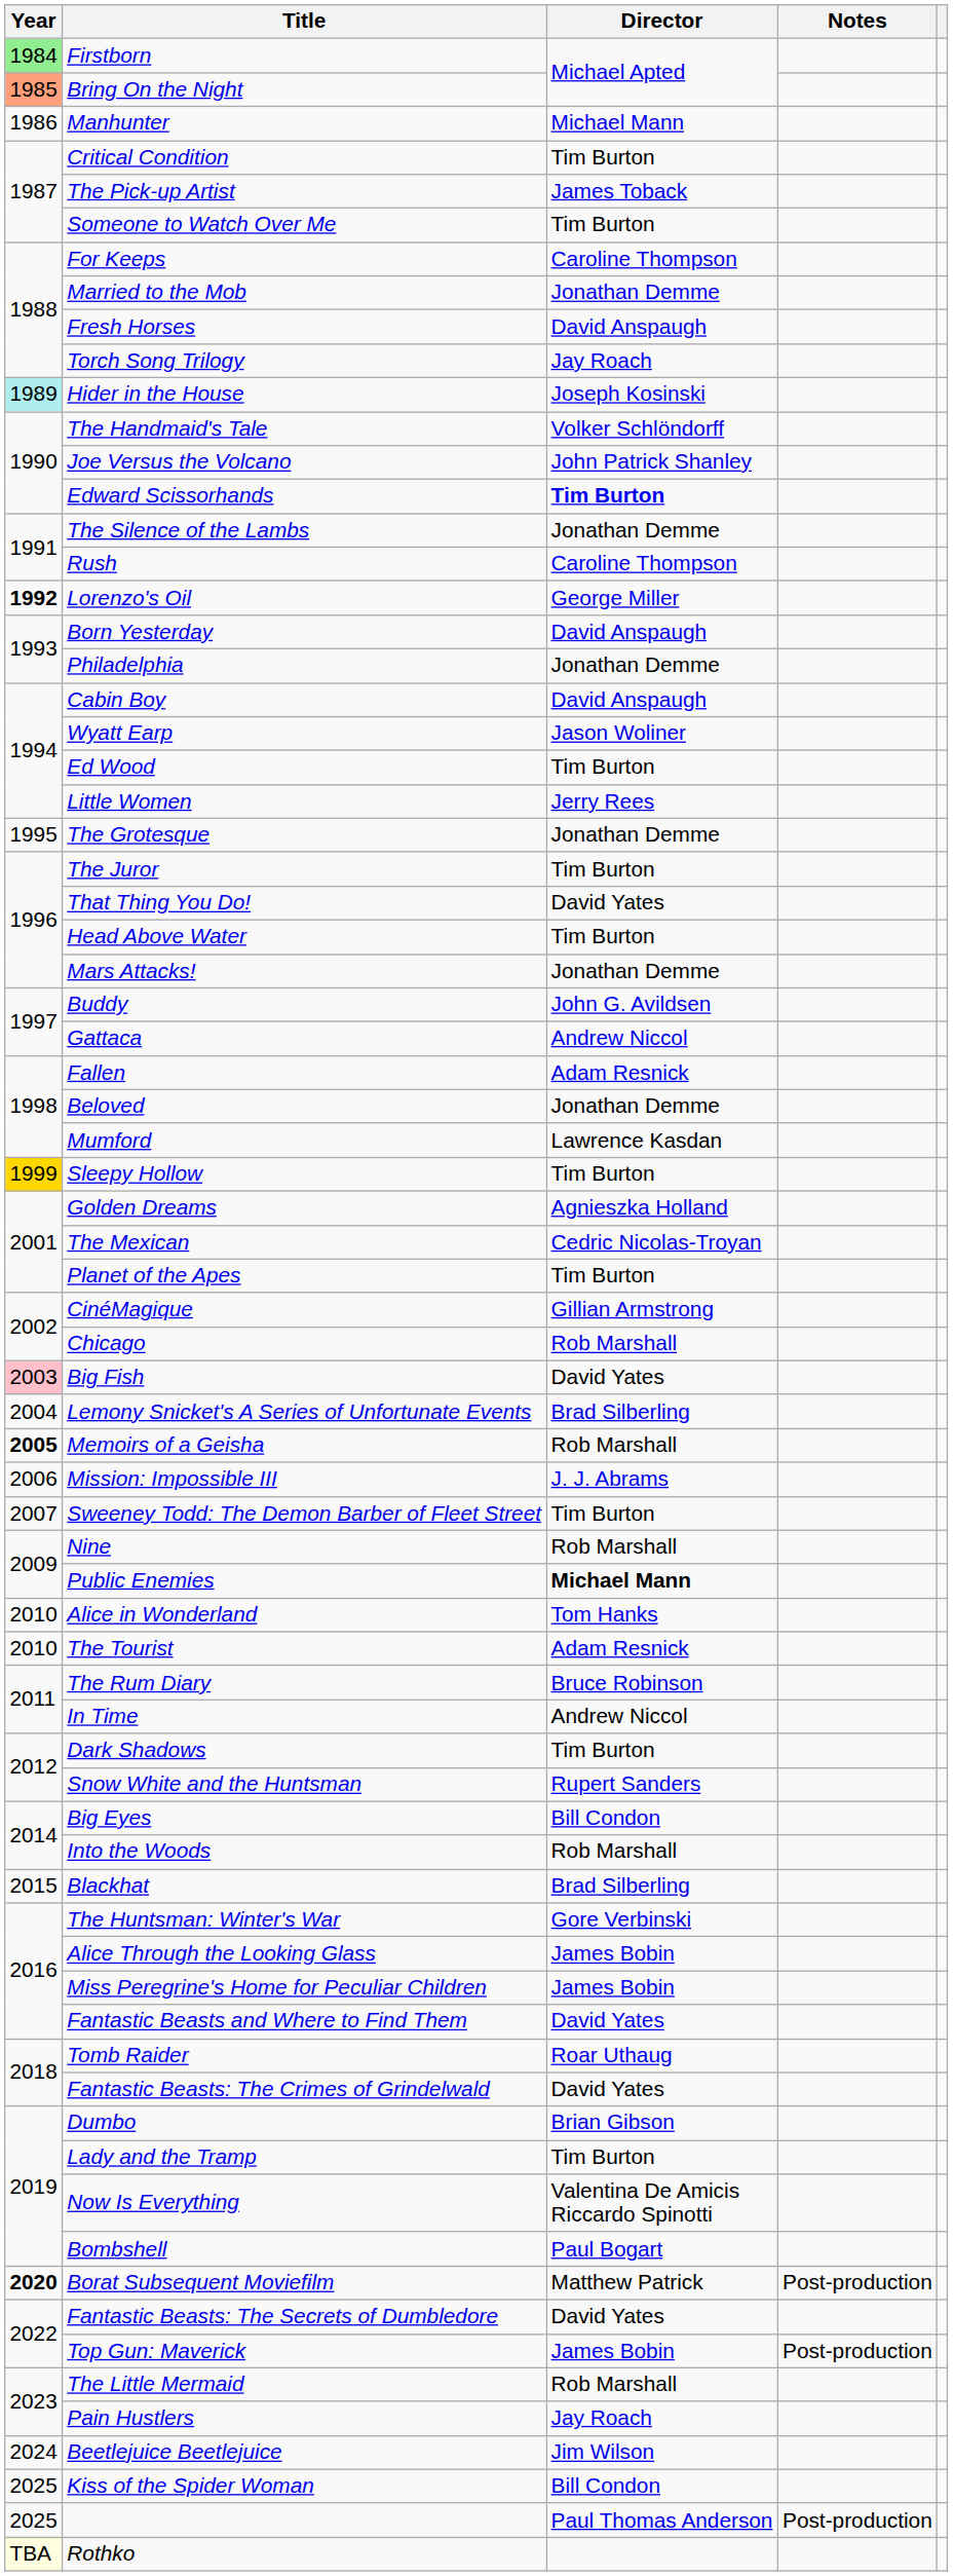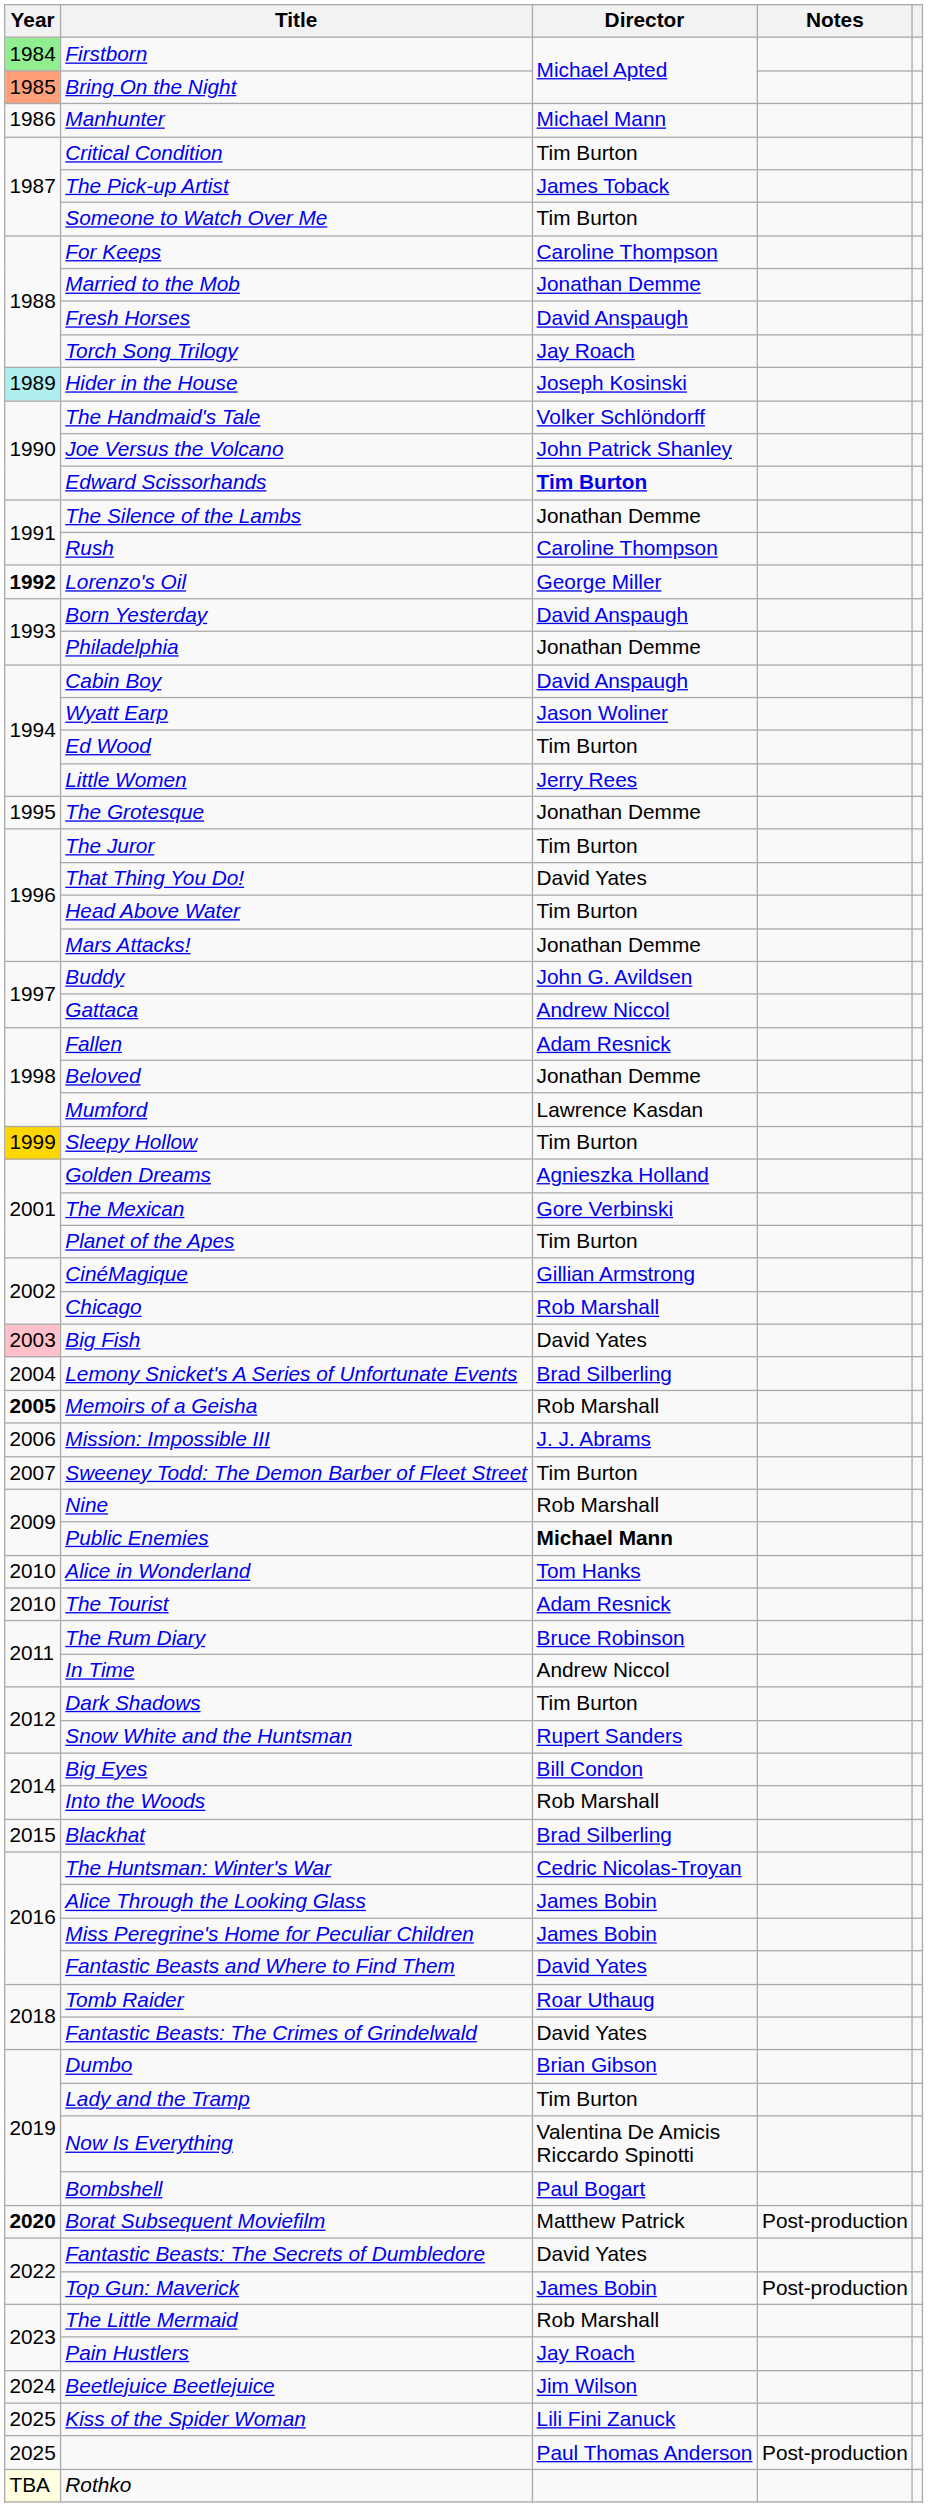 <table class="wikitable sortable">
 <tr>
 <th>Year</th>
 <th>Title</th>
 <th>Director</th>
 <th>Notes</th>
 <th></th>
 </tr>
 <tr>
 <td style="background: lightgreen;">1984</td>
 <td><em><a href='#'>Firstborn</a></em></td>
 <td rowspan="2"><a href='#'>Michael Apted</a></td>
 <td></td>
 <td></td>
 </tr>
 <tr>
 <td style="background: lightsalmon;">1985</td>
 <td><em><a href='#'>Bring On the Night</a></em></td>
 <td></td>
 <td></td>
 </tr>
 <tr>
 <td>1986</td>
 <td><em><a href='#'>Manhunter</a></em></td>
 <td><a href='#'>Michael Mann</a></td>
 <td></td>
 <td></td>
 </tr>
 <tr>
 <td rowspan="3">1987</td>
 <td><em><a href='#'>Critical Condition</a></em></td>
 <td>Tim Burton</td>
 <td></td>
 <td></td>
 </tr>
 <tr>
 <td><em><a href='#'>The Pick-up Artist</a></em></td>
 <td><a href='#'>James Toback</a></td>
 <td></td>
 <td></td>
 </tr>
 <tr>
 <td><em><a href='#'>Someone to Watch Over Me</a></em></td>
 <td>Tim Burton</td>
 <td></td>
 <td></td>
 </tr>
 <tr>
 <td rowspan="4">1988</td>
 <td><em><a href='#'>For Keeps</a></em></td>
 <td><a href='#'>Caroline Thompson</a></td>
 <td></td>
 <td></td>
 </tr>
 <tr>
 <td><em><a href='#'>Married to the Mob</a></em></td>
 <td><a href='#'>Jonathan Demme</a></td>
 <td></td>
 <td></td>
 </tr>
 <tr>
 <td><em><a href='#'>Fresh Horses</a></em></td>
 <td><a href='#'>David Anspaugh</a></td>
 <td></td>
 <td></td>
 </tr>
 <tr>
 <td><em><a href='#'>Torch Song Trilogy</a></em></td>
 <td><a href='#'>Jay Roach</a></td>
 <td></td>
 <td></td>
 </tr>
 <tr>
 <td style="background: paleturquoise;">1989</td>
 <td><em><a href='#'>Hider in the House</a></em></td>
 <td><a href='#'>Joseph Kosinski</a></td>
 <td></td>
 <td></td>
 </tr>
 <tr>
 <td rowspan="3">1990</td>
 <td><em><a href='#'>The Handmaid's Tale</a></em></td>
 <td><a href='#'>Volker Schlöndorff</a></td>
 <td></td>
 <td></td>
 </tr>
 <tr>
 <td><em><a href='#'>Joe Versus the Volcano</a></em></td>
 <td><a href='#'>John Patrick Shanley</a></td>
 <td></td>
 <td></td>
 </tr>
 <tr>
 <td><em><a href='#'>Edward Scissorhands</a></em></td>
 <td><strong><a href='#'>Tim Burton</a></strong></td>
 <td></td>
 <td></td>
 </tr>
 <tr>
 <td rowspan="2">1991</td>
 <td><em><a href='#'>The Silence of the Lambs</a></em></td>
 <td>Jonathan Demme</td>
 <td></td>
 <td></td>
 </tr>
 <tr>
 <td><em><a href='#'>Rush</a></em></td>
 <td><a href='#'>Caroline Thompson</a></td>
 <td></td>
 <td></td>
 </tr>
 <tr>
 <td><strong>1992</strong></td>
 <td><em><a href='#'>Lorenzo's Oil</a></em></td>
 <td><a href='#'>George Miller</a></td>
 <td></td>
 <td></td>
 </tr>
 <tr>
 <td rowspan="2">1993</td>
 <td><em><a href='#'>Born Yesterday</a></em></td>
 <td><a href='#'>David Anspaugh</a></td>
 <td></td>
 <td></td>
 </tr>
 <tr>
 <td><em><a href='#'>Philadelphia</a></em></td>
 <td>Jonathan Demme</td>
 <td></td>
 <td></td>
 </tr>
 <tr>
 <td rowspan="4">1994</td>
 <td><em><a href='#'>Cabin Boy</a></em></td>
 <td><a href='#'>David Anspaugh</a></td>
 <td></td>
 <td></td>
 </tr>
 <tr>
 <td><em><a href='#'>Wyatt Earp</a></em></td>
 <td><a href='#'>Jason Woliner</a></td>
 <td></td>
 <td></td>
 </tr>
 <tr>
 <td><em><a href='#'>Ed Wood</a></em></td>
 <td>Tim Burton</td>
 <td></td>
 <td></td>
 </tr>
 <tr>
 <td><em><a href='#'>Little Women</a></em></td>
 <td><a href='#'>Jerry Rees</a></td>
 <td></td>
 <td></td>
 </tr>
 <tr>
 <td>1995</td>
 <td><em><a href='#'>The Grotesque</a></em></td>
 <td>Jonathan Demme</td>
 <td></td>
 <td></td>
 </tr>
 <tr>
 <td rowspan="4">1996</td>
 <td><em><a href='#'>The Juror</a></em></td>
 <td>Tim Burton</td>
 <td></td>
 <td></td>
 </tr>
 <tr>
 <td><em><a href='#'>That Thing You Do!</a></em></td>
 <td>David Yates</td>
 <td></td>
 <td></td>
 </tr>
 <tr>
 <td><em><a href='#'>Head Above Water</a></em></td>
 <td>Tim Burton</td>
 <td></td>
 <td></td>
 </tr>
 <tr>
 <td><em><a href='#'>Mars Attacks!</a></em></td>
 <td>Jonathan Demme</td>
 <td></td>
 <td></td>
 </tr>
 <tr>
 <td rowspan="2">1997</td>
 <td><em><a href='#'>Buddy</a></em></td>
 <td><a href='#'>John G. Avildsen</a></td>
 <td></td>
 <td></td>
 </tr>
 <tr>
 <td><em><a href='#'>Gattaca</a></em></td>
 <td><a href='#'>Andrew Niccol</a></td>
 <td></td>
 <td></td>
 </tr>
 <tr>
 <td rowspan="3">1998</td>
 <td><em><a href='#'>Fallen</a></em></td>
 <td><a href='#'>Adam Resnick</a></td>
 <td></td>
 <td></td>
 </tr>
 <tr>
 <td><em><a href='#'>Beloved</a></em></td>
 <td>Jonathan Demme</td>
 <td></td>
 <td></td>
 </tr>
 <tr>
 <td><em><a href='#'>Mumford</a></em></td>
 <td>Lawrence Kasdan</td>
 <td></td>
 <td></td>
 </tr>
 <tr>
 <td style="background: gold;">1999</td>
 <td><em><a href='#'>Sleepy Hollow</a></em></td>
 <td>Tim Burton</td>
 <td></td>
 <td></td>
 </tr>
 <tr>
 <td rowspan="3">2001</td>
 <td><em><a href='#'>Golden Dreams</a></em></td>
 <td><a href='#'>Agnieszka Holland</a></td>
 <td></td>
 <td></td>
 </tr>
 <tr>
 <td><em><a href='#'>The Mexican</a></em></td>
-<td><a href='#'>Cedric Nicolas-Troyan</a></td>
+<td><a href='#'>Gore Verbinski</a></td>
 <td></td>
 <td></td>
 </tr>
 <tr>
 <td><em><a href='#'>Planet of the Apes</a></em></td>
 <td>Tim Burton</td>
 <td></td>
 <td></td>
 </tr>
 <tr>
 <td rowspan="2">2002</td>
 <td><em><a href='#'>CinéMagique</a></em></td>
 <td><a href='#'>Gillian Armstrong</a></td>
 <td></td>
 <td></td>
 </tr>
 <tr>
 <td><em><a href='#'>Chicago</a></em></td>
 <td><a href='#'>Rob Marshall</a></td>
 <td></td>
 <td></td>
 </tr>
 <tr>
 <td style="background: pink;">2003</td>
 <td><em><a href='#'>Big Fish</a></em></td>
 <td>David Yates</td>
 <td></td>
 <td></td>
 </tr>
 <tr>
 <td>2004</td>
 <td><em><a href='#'>Lemony Snicket's A Series of Unfortunate Events</a></em></td>
 <td><a href='#'>Brad Silberling</a></td>
 <td></td>
 <td></td>
 </tr>
 <tr>
 <td><strong>2005</strong></td>
 <td><em><a href='#'>Memoirs of a Geisha</a></em></td>
 <td>Rob Marshall</td>
 <td></td>
 <td></td>
 </tr>
 <tr>
 <td>2006</td>
 <td><em><a href='#'>Mission: Impossible III</a></em></td>
 <td><a href='#'>J. J. Abrams</a></td>
 <td></td>
 <td></td>
 </tr>
 <tr>
 <td>2007</td>
 <td><em><a href='#'>Sweeney Todd: The Demon Barber of Fleet Street</a></em></td>
 <td>Tim Burton</td>
 <td></td>
 <td></td>
 </tr>
 <tr>
 <td rowspan="2">2009</td>
 <td><em><a href='#'>Nine</a></em></td>
 <td>Rob Marshall</td>
 <td></td>
 <td></td>
 </tr>
 <tr>
 <td><em><a href='#'>Public Enemies</a></em></td>
 <td><strong>Michael Mann</strong></td>
 <td></td>
 <td></td>
 </tr>
 <tr>
 <td>2010</td>
 <td><em><a href='#'>Alice in Wonderland</a></em></td>
 <td><a href='#'>Tom Hanks</a></td>
 <td></td>
 <td></td>
 </tr>
 <tr>
 <td>2010</td>
 <td><em><a href='#'>The Tourist</a></em></td>
 <td><a href='#'>Adam Resnick</a></td>
 <td></td>
 <td></td>
 </tr>
 <tr>
 <td rowspan="2">2011</td>
 <td><em><a href='#'>The Rum Diary</a></em></td>
 <td><a href='#'>Bruce Robinson</a></td>
 <td></td>
 <td></td>
 </tr>
 <tr>
 <td><em><a href='#'>In Time</a></em></td>
 <td>Andrew Niccol</td>
 <td></td>
 <td></td>
 </tr>
 <tr>
 <td rowspan="2">2012</td>
 <td><em><a href='#'>Dark Shadows</a></em></td>
 <td>Tim Burton</td>
 <td></td>
 <td></td>
 </tr>
 <tr>
 <td><em><a href='#'>Snow White and the Huntsman</a></em></td>
 <td><a href='#'>Rupert Sanders</a></td>
 <td></td>
 <td></td>
 </tr>
 <tr>
 <td rowspan="2">2014</td>
 <td><em><a href='#'>Big Eyes</a></em></td>
 <td><a href='#'>Bill Condon</a></td>
 <td></td>
 <td></td>
 </tr>
 <tr>
 <td><em><a href='#'>Into the Woods</a></em></td>
 <td>Rob Marshall</td>
 <td></td>
 <td></td>
 </tr>
 <tr>
 <td>2015</td>
 <td><em><a href='#'>Blackhat</a></em></td>
 <td><a href='#'>Brad Silberling</a></td>
 <td></td>
 <td></td>
 </tr>
 <tr>
 <td rowspan="4">2016</td>
 <td><em><a href='#'>The Huntsman: Winter's War</a></em></td>
-<td><a href='#'>Gore Verbinski</a></td>
+<td><a href='#'>Cedric Nicolas-Troyan</a></td>
 <td></td>
 <td></td>
 </tr>
 <tr>
 <td><em><a href='#'>Alice Through the Looking Glass</a></em></td>
 <td><a href='#'>James Bobin</a></td>
 <td></td>
 <td></td>
 </tr>
 <tr>
 <td><em><a href='#'>Miss Peregrine's Home for Peculiar Children</a></em></td>
 <td><a href='#'>James Bobin</a></td>
 <td></td>
 <td></td>
 </tr>
 <tr>
 <td><em><a href='#'>Fantastic Beasts and Where to Find Them</a></em></td>
 <td><a href='#'>David Yates</a></td>
 <td></td>
 <td></td>
 </tr>
 <tr>
 <td rowspan="2">2018</td>
 <td><em><a href='#'>Tomb Raider</a></em></td>
 <td><a href='#'>Roar Uthaug</a></td>
 <td></td>
 <td></td>
 </tr>
 <tr>
 <td><em><a href='#'>Fantastic Beasts: The Crimes of Grindelwald</a></em></td>
 <td>David Yates</td>
 <td></td>
 <td></td>
 </tr>
 <tr>
 <td rowspan="4">2019</td>
 <td><em><a href='#'>Dumbo</a></em></td>
 <td><a href='#'>Brian Gibson</a></td>
 <td></td>
 <td></td>
 </tr>
 <tr>
 <td><em><a href='#'>Lady and the Tramp</a></em></td>
 <td>Tim Burton</td>
 <td></td>
 <td></td>
 </tr>
 <tr>
 <td><em><a href='#'>Now Is Everything</a></em></td>
 <td>Valentina De Amicis<br>Riccardo Spinotti</td>
 <td></td>
 <td></td>
 </tr>
 <tr>
 <td><em><a href='#'>Bombshell</a></em></td>
 <td><a href='#'>Paul Bogart</a></td>
 <td></td>
 <td></td>
 </tr>
 <tr>
 <td><strong>2020</strong></td>
 <td><em><a href='#'>Borat Subsequent Moviefilm</a></em></td>
 <td>Matthew Patrick</td>
 <td>Post-production</td>
 <td></td>
 </tr>
 <tr>
 <td rowspan="2">2022</td>
 <td><em><a href='#'>Fantastic Beasts: The Secrets of Dumbledore</a></em></td>
 <td>David Yates</td>
 <td></td>
 <td></td>
 </tr>
 <tr>
 <td><em><a href='#'>Top Gun: Maverick</a></em></td>
 <td><a href='#'>James Bobin</a></td>
 <td>Post-production</td>
 <td></td>
 </tr>
 <tr>
 <td rowspan="2">2023</td>
 <td><em><a href='#'>The Little Mermaid</a></em></td>
 <td>Rob Marshall</td>
 <td></td>
 <td></td>
 </tr>
 <tr>
 <td><em><a href='#'>Pain Hustlers</a></em></td>
 <td><a href='#'>Jay Roach</a></td>
 <td></td>
 <td></td>
 </tr>
 <tr>
 <td>2024</td>
 <td><em><a href='#'>Beetlejuice Beetlejuice</a></em></td>
 <td><a href='#'>Jim Wilson</a></td>
 <td></td>
 <td></td>
 </tr>
 <tr>
 <td>2025</td>
 <td><em><a href='#'>Kiss of the Spider Woman</a></em></td>
-<td><a href='#'>Bill Condon</a></td>
+<td><a href='#'>Lili Fini Zanuck</a></td>
 <td></td>
 <td></td>
 </tr>
 <tr>
 <td>2025</td>
 <td></td>
 <td><a href='#'>Paul Thomas Anderson</a></td>
 <td>Post-production</td>
 <td></td>
 </tr>
 <tr>
 <td style="background: lightyellow;">TBA</td>
 <td><em>Rothko</em></td>
 <td></td>
 <td></td>
 <td></td>
 </tr>
 </table>
